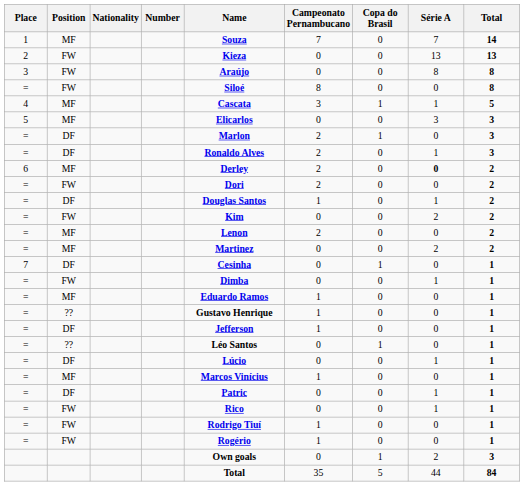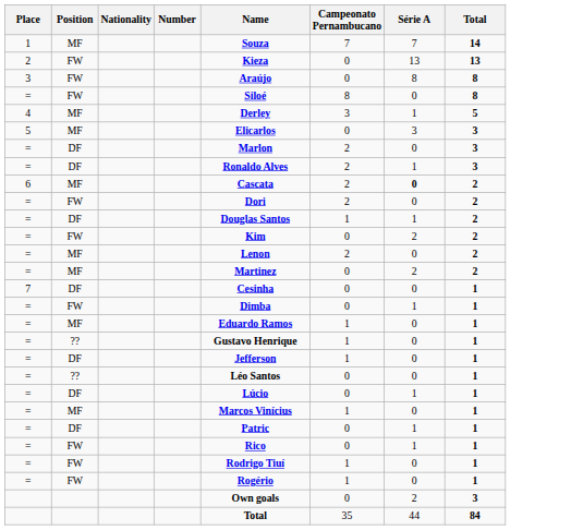 <table class="wikitable" style="font-size: 95%; text-align: center;">
 <tr>
 <th width=60>Place</th>
 <th width=60>Position</th>
 <th width=60>Nationality</th>
 <th width=60>Number</th>
 <th width=150>Name</th>
 <th width=80>Campeonato Pernambucano</th>
-<th width=80>Copa do Brasil</th>
 <th width=80>Série A</th>
 <th width=80>Total</th>
 </tr>
 <tr>
 <td>1</td>
 <td>MF</td>
 <td></td>
 <td></td>
 <td><strong><a href='#'>Souza</a></strong></td>
 <td>7</td>
-<td>0</td>
 <td>7</td>
 <td><strong>14</strong></td>
 </tr>
 <tr>
 <td>2</td>
 <td>FW</td>
 <td></td>
 <td></td>
 <td><strong><a href='#'>Kieza</a></strong></td>
 <td>0</td>
-<td>0</td>
 <td>13</td>
 <td><strong>13</strong></td>
 </tr>
 <tr>
 <td>3</td>
 <td>FW</td>
 <td></td>
 <td></td>
 <td><strong><a href='#'>Araújo</a></strong></td>
-<td>0</td>
 <td>0</td>
 <td>8</td>
 <td><strong>8</strong></td>
 </tr>
 <tr>
 <td>=</td>
 <td>FW</td>
 <td></td>
 <td></td>
 <td><strong><a href='#'>Siloé</a></strong></td>
 <td>8</td>
 <td>0</td>
-<td>0</td>
 <td><strong>8</strong></td>
 </tr>
 <tr>
 <td>4</td>
 <td>MF</td>
 <td></td>
 <td></td>
-<td><strong><a href='#'>Cascata</a></strong></td>
+<td><strong><a href='#'>Derley</a></strong></td>
 <td>3</td>
-<td>1</td>
 <td>1</td>
 <td><strong>5</strong></td>
 </tr>
 <tr>
 <td>5</td>
 <td>MF</td>
 <td></td>
 <td></td>
 <td><strong><a href='#'>Elicarlos</a></strong></td>
-<td>0</td>
 <td>0</td>
 <td>3</td>
 <td><strong>3</strong></td>
 </tr>
 <tr>
 <td>=</td>
 <td>DF</td>
 <td></td>
 <td></td>
 <td><strong><a href='#'>Marlon</a></strong></td>
 <td>2</td>
-<td>1</td>
 <td>0</td>
 <td><strong>3</strong></td>
 </tr>
 <tr>
 <td>=</td>
 <td>DF</td>
 <td></td>
 <td></td>
 <td><strong><a href='#'>Ronaldo Alves</a></strong></td>
 <td>2</td>
-<td>0</td>
 <td>1</td>
 <td><strong>3</strong></td>
 </tr>
 <tr>
 <td>6</td>
 <td>MF</td>
 <td></td>
 <td></td>
-<td><strong><a href='#'>Derley</a></strong></td>
+<td><strong><a href='#'>Cascata</a></strong></td>
 <td>2</td>
-<td>0</td>
 <td><strong>0</strong></td>
 <td><strong>2</strong></td>
 </tr>
 <tr>
 <td>=</td>
 <td>FW</td>
 <td></td>
 <td></td>
 <td><strong><a href='#'>Dori</a></strong></td>
 <td>2</td>
 <td>0</td>
-<td>0</td>
 <td><strong>2</strong></td>
 </tr>
 <tr>
 <td>=</td>
 <td>DF</td>
 <td></td>
 <td></td>
 <td><strong><a href='#'>Douglas Santos</a></strong></td>
 <td>1</td>
-<td>0</td>
 <td>1</td>
 <td><strong>2</strong></td>
 </tr>
 <tr>
 <td>=</td>
 <td>FW</td>
 <td></td>
 <td></td>
 <td><strong><a href='#'>Kim</a></strong></td>
-<td>0</td>
 <td>0</td>
 <td>2</td>
 <td><strong>2</strong></td>
 </tr>
 <tr>
 <td>=</td>
 <td>MF</td>
 <td></td>
 <td></td>
 <td><strong><a href='#'>Lenon</a></strong></td>
 <td>2</td>
 <td>0</td>
-<td>0</td>
 <td><strong>2</strong></td>
 </tr>
 <tr>
 <td>=</td>
 <td>MF</td>
 <td></td>
 <td></td>
 <td><strong><a href='#'>Martinez</a></strong></td>
-<td>0</td>
 <td>0</td>
 <td>2</td>
 <td><strong>2</strong></td>
 </tr>
 <tr>
 <td>7</td>
 <td>DF</td>
 <td></td>
 <td></td>
 <td><strong><a href='#'>Cesinha</a></strong></td>
 <td>0</td>
-<td>1</td>
 <td>0</td>
 <td><strong>1</strong></td>
 </tr>
 <tr>
 <td>=</td>
 <td>FW</td>
 <td></td>
 <td></td>
 <td><strong><a href='#'>Dimba</a></strong></td>
-<td>0</td>
 <td>0</td>
 <td>1</td>
 <td><strong>1</strong></td>
 </tr>
 <tr>
 <td>=</td>
 <td>MF</td>
 <td></td>
 <td></td>
 <td><strong><a href='#'>Eduardo Ramos</a></strong></td>
 <td>1</td>
 <td>0</td>
-<td>0</td>
 <td><strong>1</strong></td>
 </tr>
 <tr>
 <td>=</td>
 <td>??</td>
 <td></td>
 <td></td>
 <td><strong>Gustavo Henrique</strong></td>
 <td>1</td>
-<td>0</td>
 <td>0</td>
 <td><strong>1</strong></td>
 </tr>
 <tr>
 <td>=</td>
 <td>DF</td>
 <td></td>
 <td></td>
 <td><strong><a href='#'>Jefferson</a></strong></td>
 <td>1</td>
 <td>0</td>
-<td>0</td>
 <td><strong>1</strong></td>
 </tr>
 <tr>
 <td>=</td>
 <td>??</td>
 <td></td>
 <td></td>
 <td><strong>Léo Santos</strong></td>
 <td>0</td>
-<td>1</td>
 <td>0</td>
 <td><strong>1</strong></td>
 </tr>
 <tr>
 <td>=</td>
 <td>DF</td>
 <td></td>
 <td></td>
 <td><strong><a href='#'>Lúcio</a></strong></td>
-<td>0</td>
 <td>0</td>
 <td>1</td>
 <td><strong>1</strong></td>
 </tr>
 <tr>
 <td>=</td>
 <td>MF</td>
 <td></td>
 <td></td>
 <td><strong><a href='#'>Marcos Vinícius</a></strong></td>
 <td>1</td>
 <td>0</td>
-<td>0</td>
 <td><strong>1</strong></td>
 </tr>
 <tr>
 <td>=</td>
 <td>DF</td>
 <td></td>
 <td></td>
 <td><strong><a href='#'>Patric</a></strong></td>
-<td>0</td>
 <td>0</td>
 <td>1</td>
 <td><strong>1</strong></td>
 </tr>
 <tr>
 <td>=</td>
 <td>FW</td>
 <td></td>
 <td></td>
 <td><strong><a href='#'>Rico</a></strong></td>
-<td>0</td>
 <td>0</td>
 <td>1</td>
 <td><strong>1</strong></td>
 </tr>
 <tr>
 <td>=</td>
 <td>FW</td>
 <td></td>
 <td></td>
 <td><strong><a href='#'>Rodrigo Tiuí</a></strong></td>
 <td>1</td>
 <td>0</td>
-<td>0</td>
 <td><strong>1</strong></td>
 </tr>
 <tr>
 <td>=</td>
 <td>FW</td>
 <td></td>
 <td></td>
 <td><strong><a href='#'>Rogério</a></strong></td>
 <td>1</td>
 <td>0</td>
-<td>0</td>
 <td><strong>1</strong></td>
 </tr>
 <tr>
 <td></td>
 <td></td>
 <td></td>
 <td></td>
 <td><strong>Own goals</strong></td>
 <td>0</td>
-<td>1</td>
 <td>2</td>
 <td><strong>3</strong></td>
 </tr>
 <tr>
 <td></td>
 <td></td>
 <td></td>
 <td></td>
 <td><strong>Total</strong></td>
 <td>35</td>
-<td>5</td>
 <td>44</td>
 <td><strong>84</strong></td>
 </tr>
 </table>
